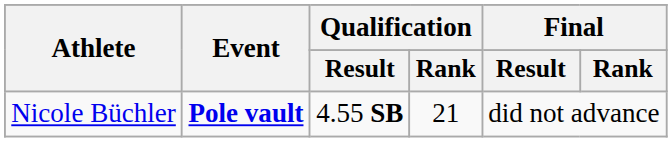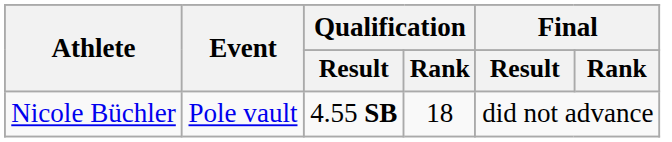 <table class=wikitable style=font-size:90%>
 <tr>
 <th rowspan=2>Athlete</th>
 <th rowspan=2>Event</th>
 <th colspan=2>Qualification</th>
 <th colspan=2>Final</th>
 </tr>
 <tr style=font-size:95%>
 <th>Result</th>
 <th>Rank</th>
 <th>Result</th>
 <th>Rank</th>
 </tr>
 <tr align=center>
 <td align=left><a href='#'>Nicole Büchler</a></td>
-<td align=left><strong><a href='#'>Pole vault</a></strong></td>
+<td align=left><a href='#'>Pole vault</a></td>
 <td>4.55 <strong>SB</strong></td>
-<td>21</td>
+<td>18</td>
 <td colspan=2>did not advance</td>
 </tr>
 </table>
